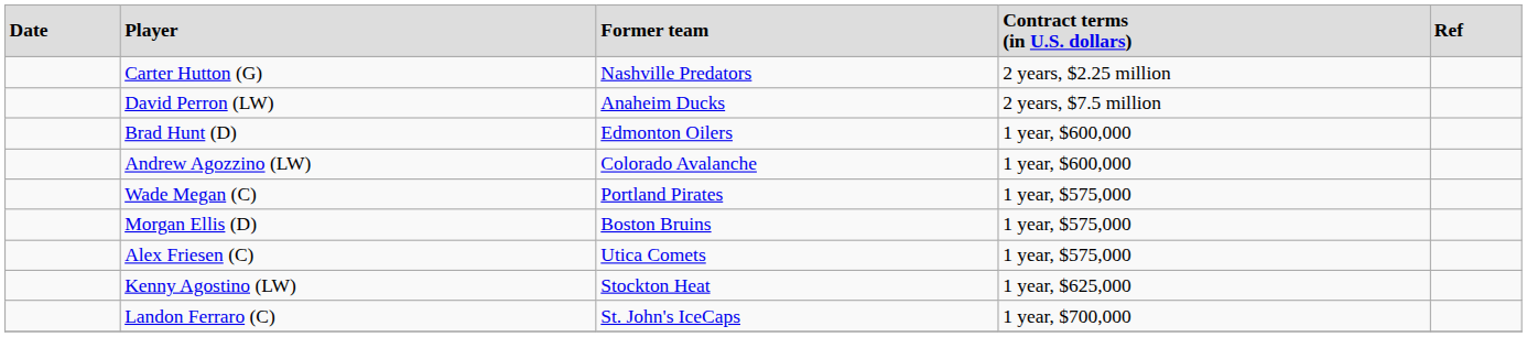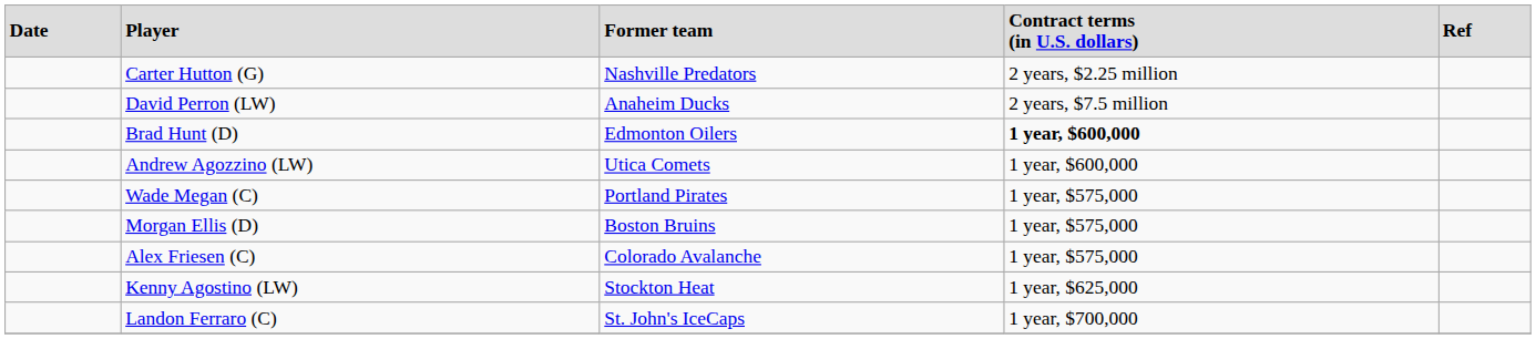 <table class="wikitable" width=100%>
 <tr style="background:#ddd;">
 <td><strong>Date</strong></td>
 <td><strong>Player</strong></td>
 <td><strong>Former team</strong></td>
 <td><strong>Contract terms</strong><br><strong>(in <a href='#'>U.S. dollars</a>)</strong></td>
 <td><strong>Ref</strong></td>
 </tr>
 <tr>
 <td></td>
 <td><a href='#'>Carter Hutton</a> (G)</td>
 <td><a href='#'>Nashville Predators</a></td>
 <td>2 years, $2.25 million</td>
 <td></td>
 </tr>
 <tr>
 <td></td>
 <td><a href='#'>David Perron</a> (LW)</td>
 <td><a href='#'>Anaheim Ducks</a></td>
 <td>2 years, $7.5 million</td>
 <td></td>
 </tr>
 <tr>
 <td></td>
 <td><a href='#'>Brad Hunt</a> (D)</td>
 <td><a href='#'>Edmonton Oilers</a></td>
-<td>1 year, $600,000</td>
+<td><strong>1 year, $600,000</strong></td>
 <td></td>
 </tr>
 <tr>
 <td></td>
 <td><a href='#'>Andrew Agozzino</a> (LW)</td>
-<td><a href='#'>Colorado Avalanche</a></td>
+<td><a href='#'>Utica Comets</a></td>
 <td>1 year, $600,000</td>
 <td></td>
 </tr>
 <tr>
 <td></td>
 <td><a href='#'>Wade Megan</a> (C)</td>
 <td><a href='#'>Portland Pirates</a></td>
 <td>1 year, $575,000</td>
 <td></td>
 </tr>
 <tr>
 <td></td>
 <td><a href='#'>Morgan Ellis</a> (D)</td>
 <td><a href='#'>Boston Bruins</a></td>
 <td>1 year, $575,000</td>
 <td></td>
 </tr>
 <tr>
 <td></td>
 <td><a href='#'>Alex Friesen</a> (C)</td>
-<td><a href='#'>Utica Comets</a></td>
+<td><a href='#'>Colorado Avalanche</a></td>
 <td>1 year, $575,000</td>
 <td></td>
 </tr>
 <tr>
 <td></td>
 <td><a href='#'>Kenny Agostino</a> (LW)</td>
 <td><a href='#'>Stockton Heat</a></td>
 <td>1 year, $625,000</td>
 <td></td>
 </tr>
 <tr>
 <td></td>
 <td><a href='#'>Landon Ferraro</a> (C)</td>
 <td><a href='#'>St. John's IceCaps</a></td>
 <td>1 year, $700,000</td>
 <td></td>
 </tr>
 <tr>
 </tr>
 </table>
